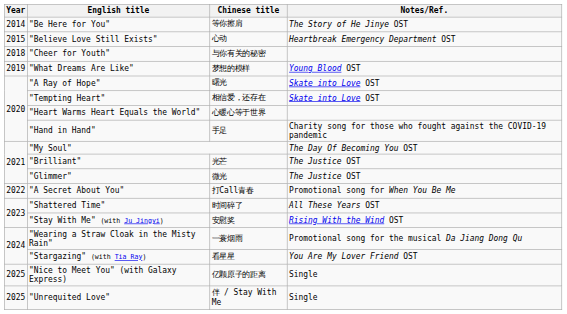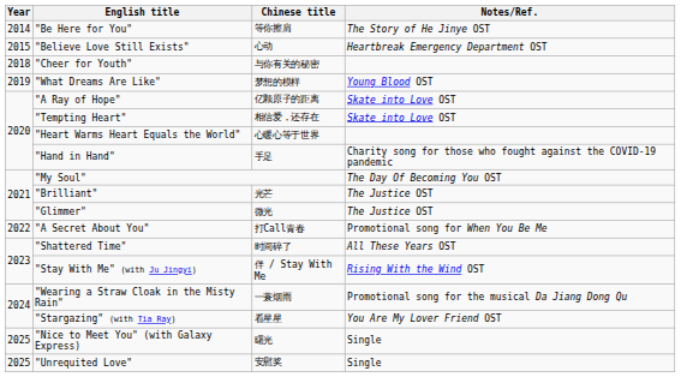 <table class="wikitable sortable" style="font-size:95%">
 <tr>
 <th>Year</th>
 <th>English title</th>
 <th>Chinese title</th>
 <th>Notes/Ref.</th>
 </tr>
 <tr>
 <td>2014</td>
 <td>"Be Here for You"</td>
 <td>等你擦肩</td>
 <td><em>The Story of He Jinye</em> OST</td>
 </tr>
 <tr>
 <td>2015</td>
 <td>"Believe Love Still Exists"</td>
 <td>心动</td>
 <td><em>Heartbreak Emergency Department</em> OST</td>
 </tr>
 <tr>
 <td>2018</td>
 <td>"Cheer for Youth"</td>
 <td>与你有关的秘密</td>
 <td></td>
 </tr>
 <tr>
 <td>2019</td>
 <td>"What Dreams Are Like"</td>
 <td>梦想的模样</td>
 <td><em><a href='#'>Young Blood</a></em> OST</td>
 </tr>
 <tr>
 <td rowspan=4>2020</td>
 <td>"A Ray of Hope"</td>
-<td>曙光</td>
+<td>亿颗原子的距离</td>
 <td><em><a href='#'>Skate into Love</a></em> OST</td>
 </tr>
 <tr>
 <td>"Tempting Heart"</td>
 <td>相信爱，还存在</td>
 <td><em><a href='#'>Skate into Love</a></em> OST</td>
 </tr>
 <tr>
 <td>"Heart Warms Heart Equals the World"</td>
 <td>心暖心等于世界</td>
 <td></td>
 </tr>
 <tr>
 <td>"Hand in Hand"</td>
 <td>手足</td>
 <td>Charity song for those who fought against the COVID-19 pandemic</td>
 </tr>
 <tr>
 <td rowspan="3">2021</td>
 <td colspan="2">"My Soul"</td>
 <td><em>The Day Of Becoming You</em> OST</td>
 </tr>
 <tr>
 <td>"Brilliant"</td>
 <td>光芒</td>
 <td><em>The Justice</em> OST</td>
 </tr>
 <tr>
 <td>"Glimmer"</td>
 <td>微光</td>
 <td><em>The Justice</em> OST</td>
 </tr>
 <tr>
 <td>2022</td>
 <td>"A Secret About You"</td>
 <td>打Call青春</td>
 <td>Promotional song for <em>When You Be Me</em></td>
 </tr>
 <tr>
 <td rowspan="2">2023</td>
 <td>"Shattered Time"</td>
 <td>时间碎了</td>
 <td><em>All These Years</em> OST</td>
 </tr>
 <tr>
 <td>"Stay With Me" <small>(with <a href='#'>Ju Jingyi</a>)</small></td>
-<td>安慰奖</td>
+<td>伴 / Stay With Me</td>
 <td><em><a href='#'>Rising With the Wind</a></em> OST</td>
 </tr>
 <tr>
 <td rowspan="2">2024</td>
 <td>"Wearing a Straw Cloak in the Misty Rain"</td>
 <td>一蓑烟雨</td>
 <td>Promotional song for the musical <em>Da Jiang Dong Qu</em></td>
 </tr>
 <tr>
 <td>"Stargazing" <small>(with <a href='#'>Tia Ray</a>)</small></td>
 <td>看星星</td>
 <td><em>You Are My Lover Friend</em> OST</td>
 </tr>
 <tr>
 <td>2025</td>
 <td>"Nice to Meet You" (with Galaxy Express)</td>
-<td>亿颗原子的距离</td>
+<td>曙光</td>
 <td>Single</td>
 </tr>
 <tr>
 <td>2025</td>
 <td>"Unrequited Love"</td>
-<td>伴 / Stay With Me</td>
+<td>安慰奖</td>
 <td>Single</td>
 </tr>
 </table>
